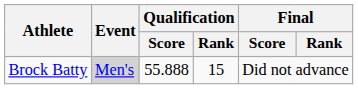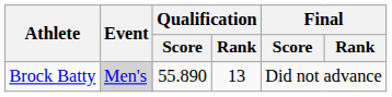 <table class="wikitable" style="font-size:90%">
 <tr>
 <th rowspan="2">Athlete</th>
 <th rowspan="2">Event</th>
 <th colspan="2">Qualification</th>
 <th colspan="2">Final</th>
 </tr>
 <tr style="font-size:95%">
 <th>Score</th>
 <th>Rank</th>
 <th>Score</th>
 <th>Rank</th>
 </tr>
 <tr align=center>
 <td align=left><a href='#'>Brock Batty</a></td>
 <td align=left style="background: lightgrey;"><a href='#'>Men's</a></td>
-<td>55.888</td>
-<td>15</td>
+<td>55.890</td>
+<td>13</td>
 <td colspan=2>Did not advance</td>
 </tr>
 </table>
